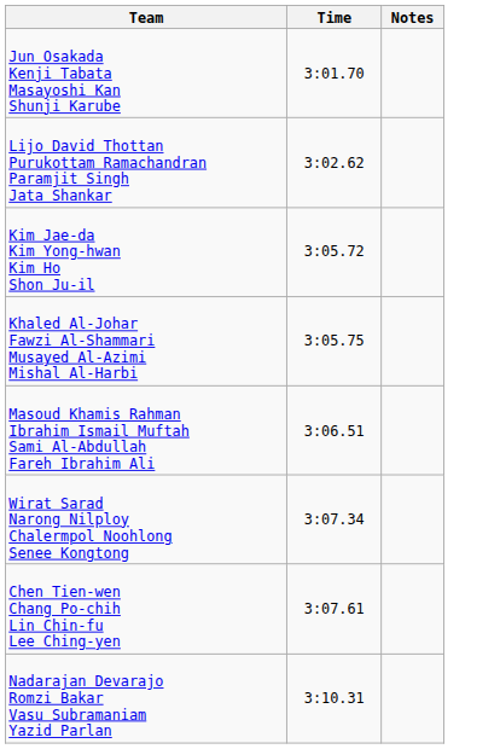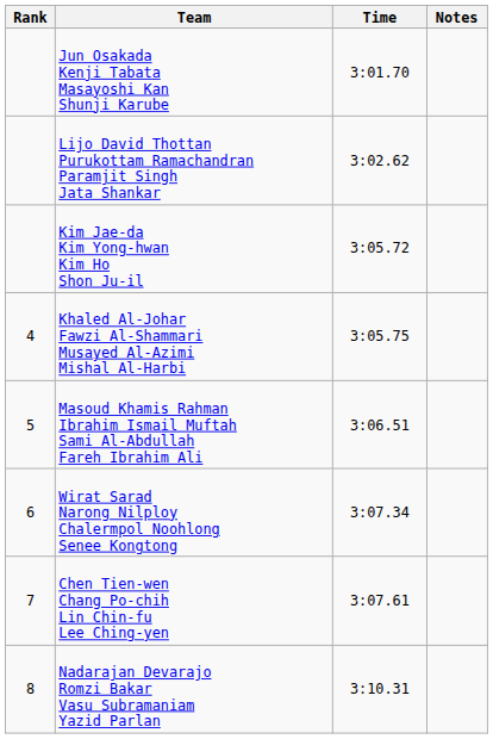 <table class="wikitable" style="text-align:center">
 <tr>
+<th width=40>Rank</th>
 <th width=250>Team</th>
 <th width=80>Time</th>
 <th width=50>Notes</th>
 </tr>
 <tr>
+<td></td>
 <td align=left><br><a href='#'>Jun Osakada</a><br><a href='#'>Kenji Tabata</a><br><a href='#'>Masayoshi Kan</a><br><a href='#'>Shunji Karube</a></td>
 <td>3:01.70</td>
 <td></td>
 </tr>
 <tr>
+<td></td>
 <td align=left><br><a href='#'>Lijo David Thottan</a><br><a href='#'>Purukottam Ramachandran</a><br><a href='#'>Paramjit Singh</a><br><a href='#'>Jata Shankar</a></td>
 <td>3:02.62</td>
 <td></td>
 </tr>
 <tr>
+<td></td>
 <td align=left><br><a href='#'>Kim Jae-da</a><br><a href='#'>Kim Yong-hwan</a><br><a href='#'>Kim Ho</a><br><a href='#'>Shon Ju-il</a></td>
 <td>3:05.72</td>
 <td></td>
 </tr>
 <tr>
+<td>4</td>
 <td align=left><br><a href='#'>Khaled Al-Johar</a><br><a href='#'>Fawzi Al-Shammari</a><br><a href='#'>Musayed Al-Azimi</a><br><a href='#'>Mishal Al-Harbi</a></td>
 <td>3:05.75</td>
 <td></td>
 </tr>
 <tr>
+<td>5</td>
 <td align=left><br><a href='#'>Masoud Khamis Rahman</a><br><a href='#'>Ibrahim Ismail Muftah</a><br><a href='#'>Sami Al-Abdullah</a><br><a href='#'>Fareh Ibrahim Ali</a></td>
 <td>3:06.51</td>
 <td></td>
 </tr>
 <tr>
+<td>6</td>
 <td align=left><br><a href='#'>Wirat Sarad</a><br><a href='#'>Narong Nilploy</a><br><a href='#'>Chalermpol Noohlong</a><br><a href='#'>Senee Kongtong</a></td>
 <td>3:07.34</td>
 <td></td>
 </tr>
 <tr>
+<td>7</td>
 <td align=left><br><a href='#'>Chen Tien-wen</a><br><a href='#'>Chang Po-chih</a><br><a href='#'>Lin Chin-fu</a><br><a href='#'>Lee Ching-yen</a></td>
 <td>3:07.61</td>
 <td></td>
 </tr>
 <tr>
+<td>8</td>
 <td align=left><br><a href='#'>Nadarajan Devarajo</a><br><a href='#'>Romzi Bakar</a><br><a href='#'>Vasu Subramaniam</a><br><a href='#'>Yazid Parlan</a></td>
 <td>3:10.31</td>
 <td></td>
 </tr>
 </table>
